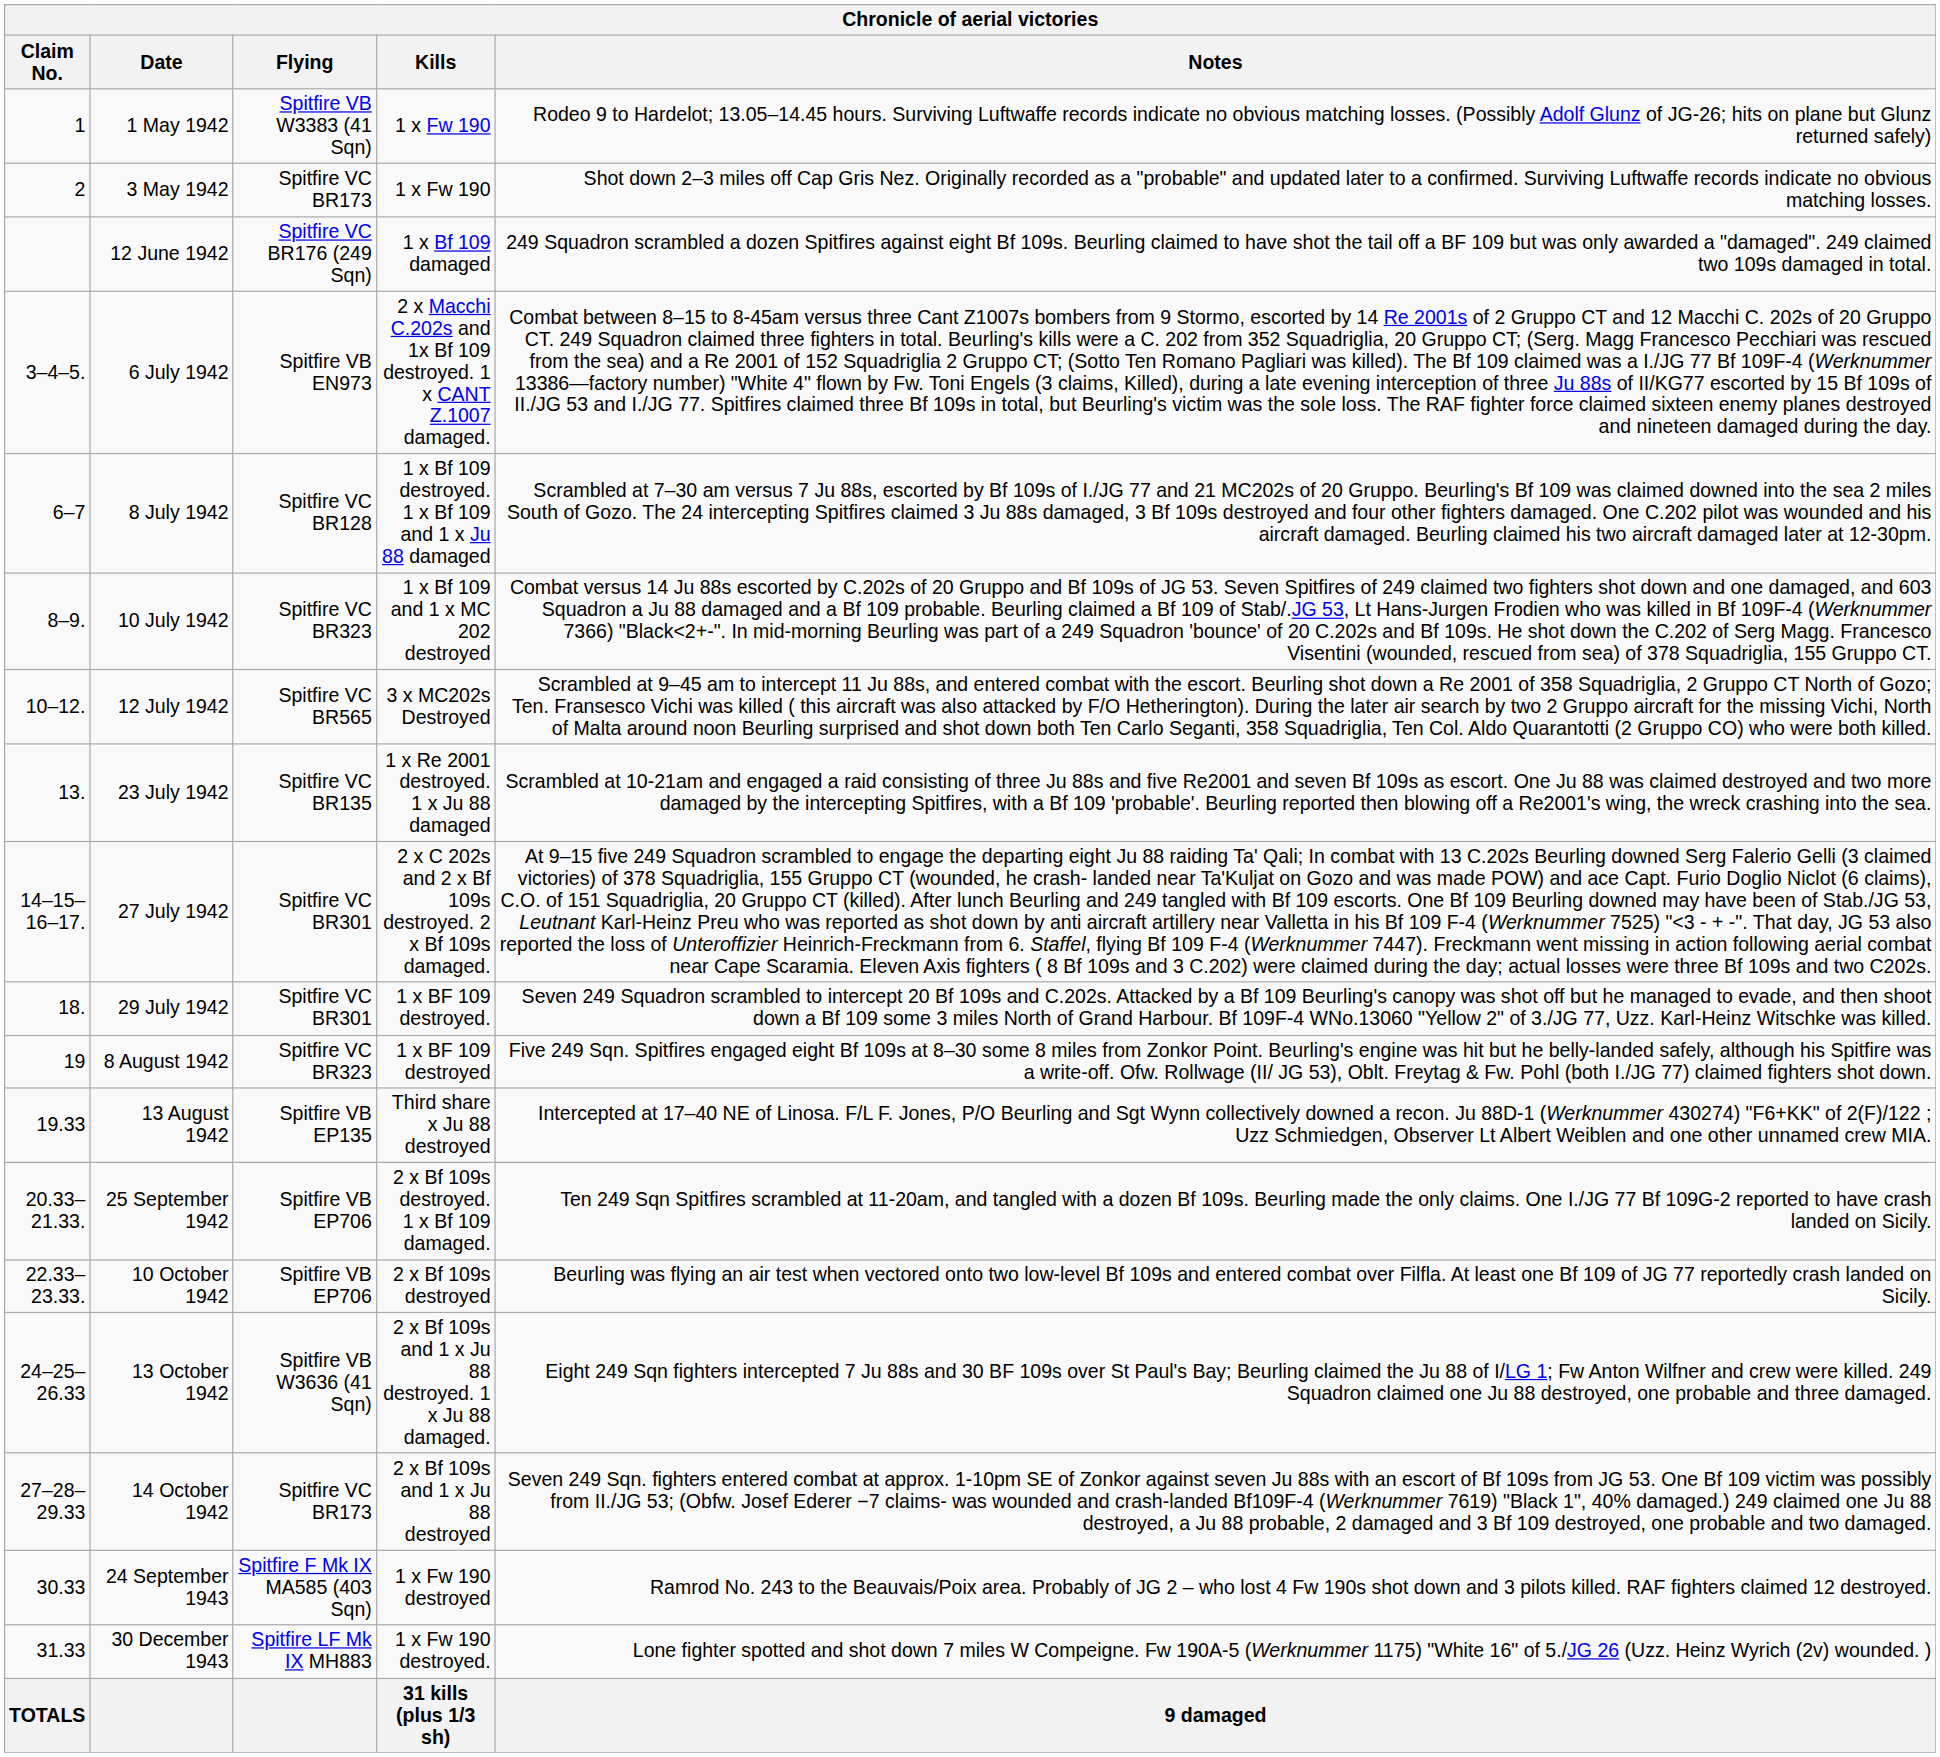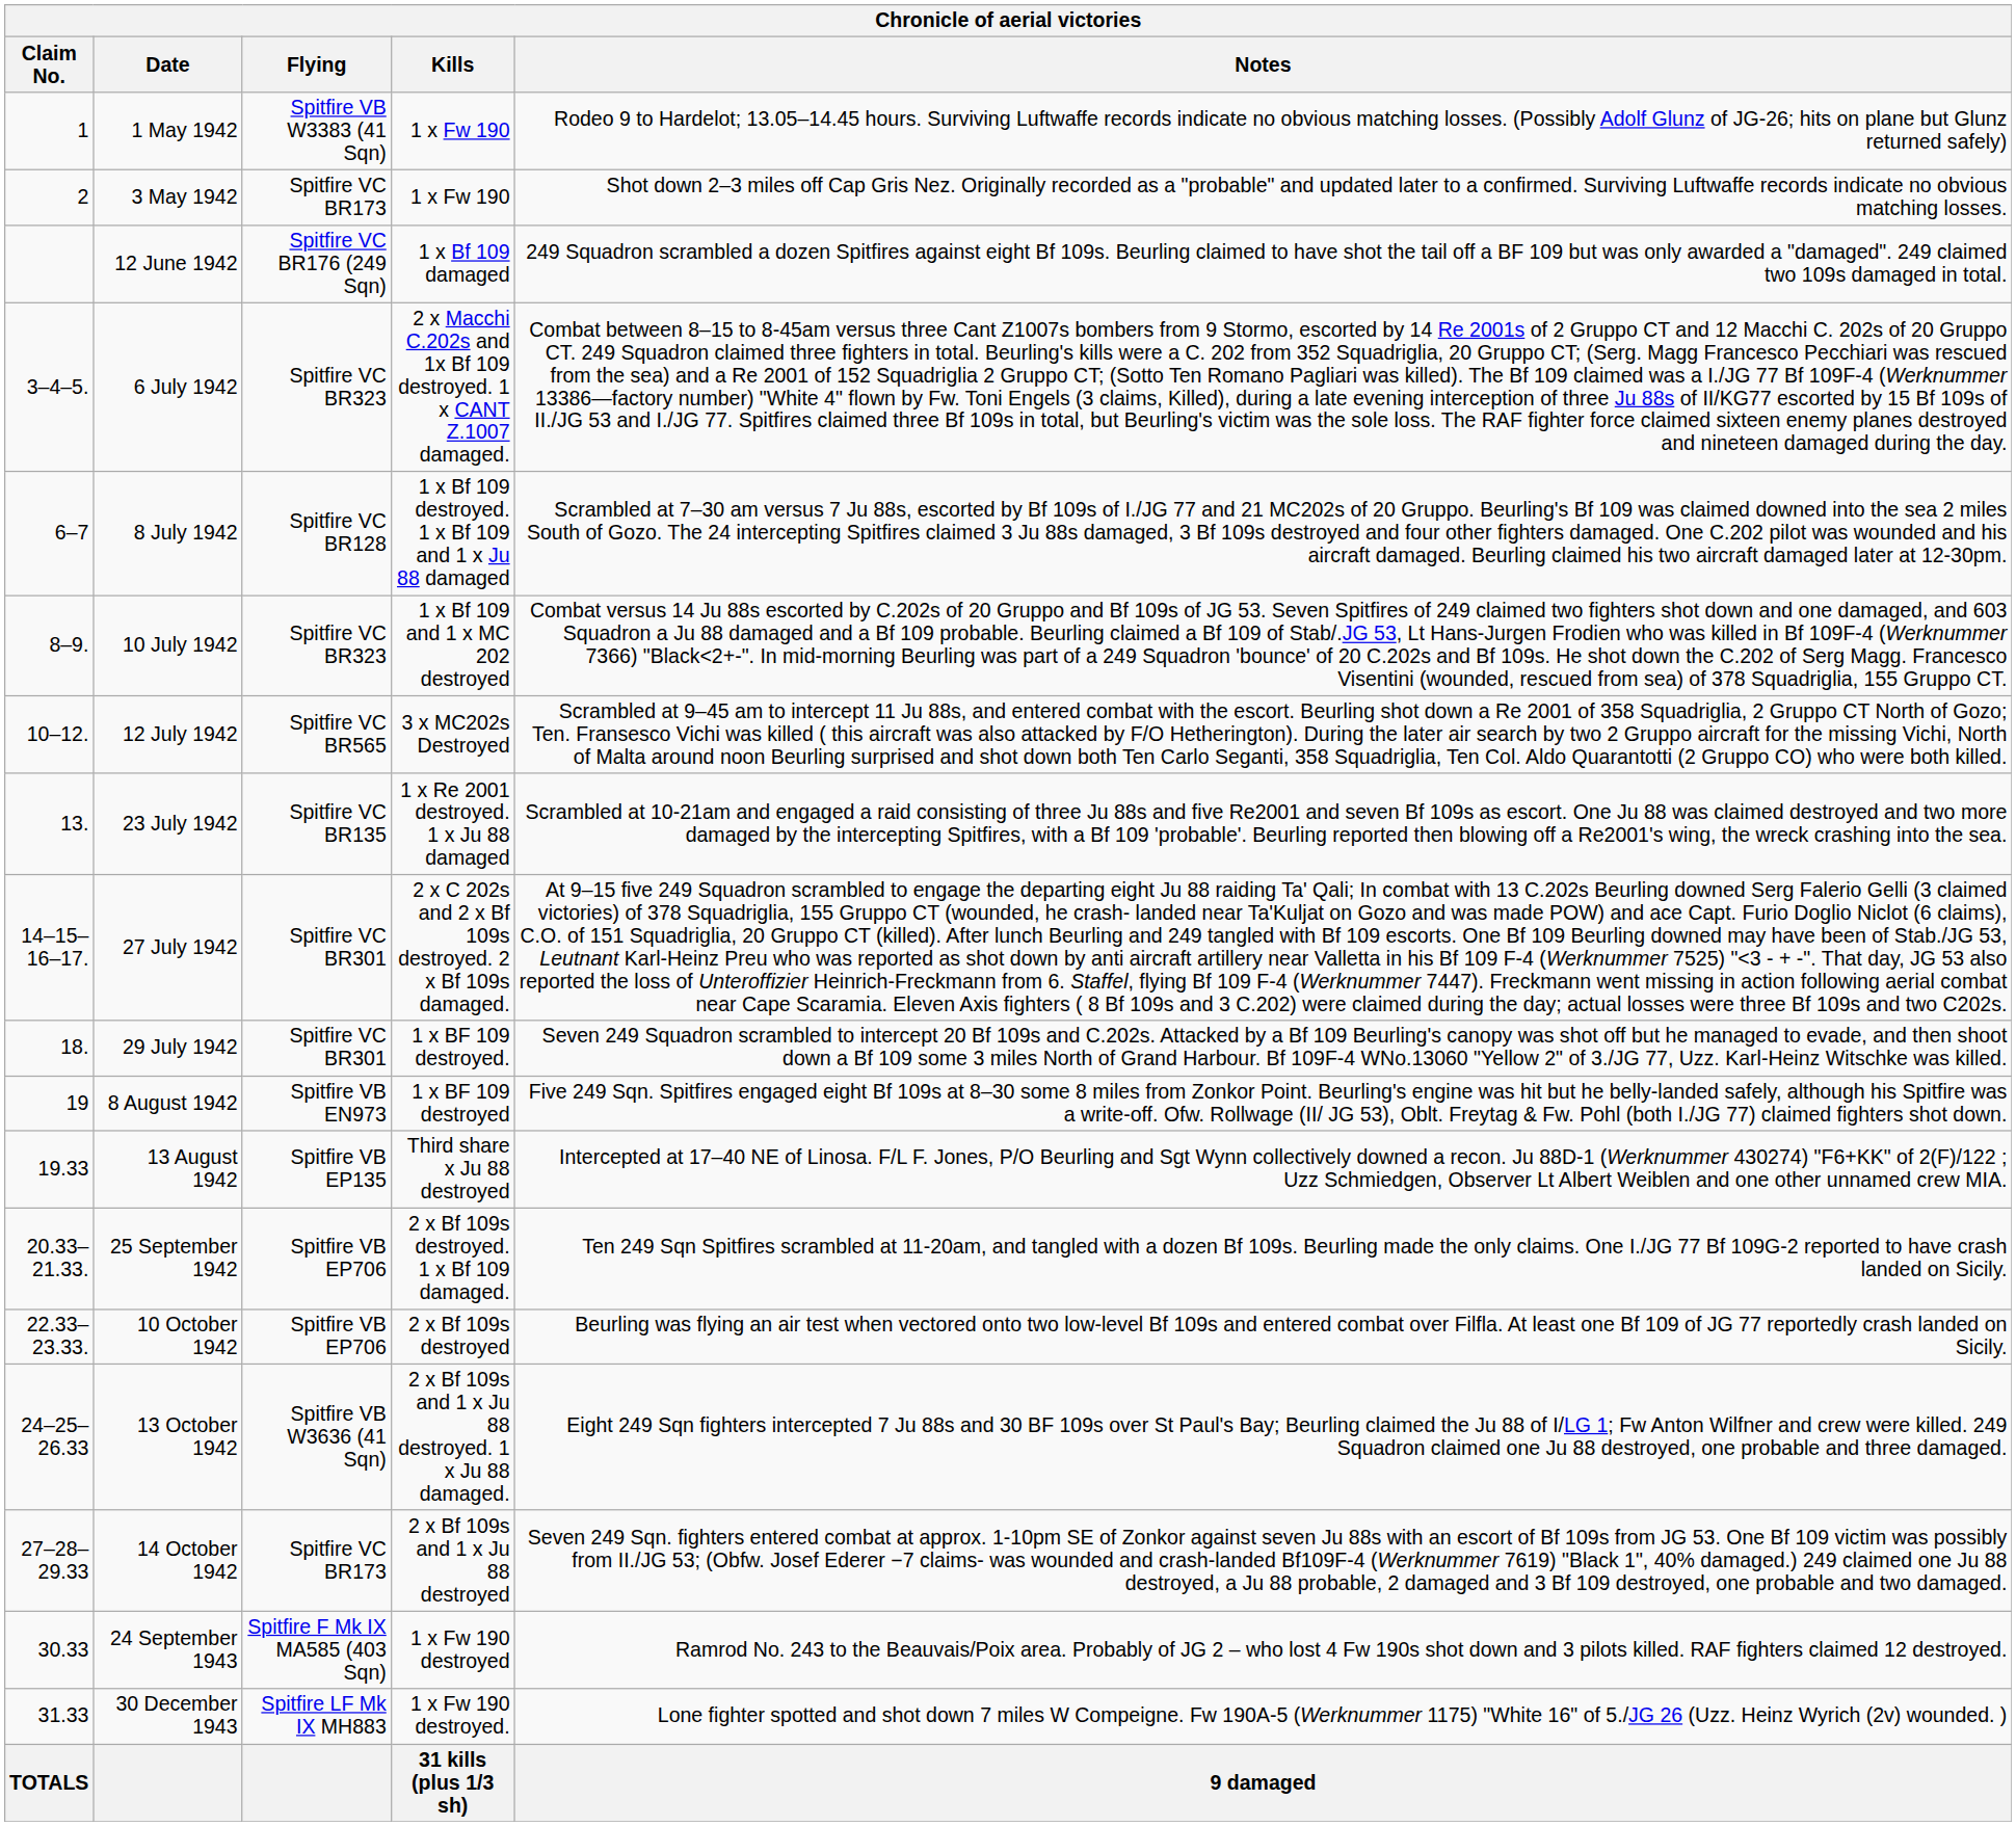 <table class="wikitable plainrowheaders collapsible collapsed" style="margin-left: auto; margin-right: auto; border: none; text-align:right; width: 100%;">
 <tr>
 <th colspan="5">Chronicle of aerial victories</th>
 </tr>
 <tr>
 <th width="40" align=center>Claim No.</th>
 <th width="110" align=center>Date</th>
 <th width="110" align=center>Flying</th>
 <th width="90" align=center>Kills</th>
 <th align=center>Notes</th>
 </tr>
 <tr>
 <td>1</td>
 <td>1 May 1942</td>
 <td><a href='#'>Spitfire VB</a> W3383 (41 Sqn)</td>
 <td>1 x <a href='#'>Fw 190</a></td>
 <td>Rodeo 9 to Hardelot; 13.05–14.45 hours. Surviving Luftwaffe records indicate no obvious matching losses. (Possibly <a href='#'>Adolf Glunz</a> of JG-26; hits on plane but Glunz returned safely)</td>
 </tr>
 <tr>
 <td>2</td>
 <td>3 May 1942</td>
 <td>Spitfire VC BR173</td>
 <td>1 x Fw 190</td>
 <td>Shot down 2–3 miles off Cap Gris Nez. Originally recorded as a "probable" and updated later to a confirmed. Surviving Luftwaffe records indicate no obvious matching losses.</td>
 </tr>
 <tr>
 <td></td>
 <td>12 June 1942</td>
 <td><a href='#'>Spitfire VC</a> BR176 (249 Sqn)</td>
 <td>1 x <a href='#'>Bf 109</a> damaged</td>
 <td>249 Squadron scrambled a dozen Spitfires against eight Bf 109s. Beurling claimed to have shot the tail off a BF 109 but was only awarded a "damaged". 249 claimed two 109s damaged in total.</td>
 </tr>
 <tr>
 <td>3–4–5.</td>
 <td>6 July 1942</td>
-<td>Spitfire VB EN973</td>
+<td>Spitfire VC BR323</td>
 <td>2 x <a href='#'>Macchi C.202s</a> and 1x Bf 109 destroyed. 1 x <a href='#'>CANT Z.1007</a> damaged.</td>
 <td>Combat between 8–15 to 8-45am versus three Cant Z1007s bombers from 9 Stormo, escorted by 14 <a href='#'>Re 2001s</a> of 2 Gruppo CT and 12 Macchi C. 202s of 20 Gruppo CT.  249 Squadron claimed three fighters in total. Beurling's kills were a C. 202 from 352 Squadriglia, 20 Gruppo CT; (Serg. Magg Francesco Pecchiari was rescued from the sea) and a Re 2001 of 152 Squadriglia 2 Gruppo CT; (Sotto Ten Romano Pagliari was killed). The Bf 109 claimed was a I./JG 77 Bf 109F-4 (<em>Werknummer</em> 13386—factory number) "White 4" flown by Fw. Toni Engels (3 claims, Killed), during a late evening interception of three <a href='#'>Ju 88s</a> of II/KG77 escorted by 15 Bf 109s of II./JG 53 and I./JG 77. Spitfires claimed three Bf 109s in total, but Beurling's victim was the sole loss. The RAF fighter force claimed sixteen enemy planes destroyed and nineteen damaged during the day.</td>
 </tr>
 <tr>
 <td>6–7</td>
 <td>8 July 1942</td>
 <td>Spitfire VC BR128</td>
 <td>1 x Bf 109 destroyed.<br> 1 x Bf 109 and 1 x <a href='#'>Ju 88</a> damaged</td>
 <td>Scrambled at 7–30 am versus 7 Ju 88s, escorted by Bf 109s of I./JG 77 and 21 MC202s of 20 Gruppo. Beurling's Bf 109 was claimed downed into the sea 2 miles South of Gozo. The 24 intercepting Spitfires claimed 3 Ju 88s damaged, 3 Bf 109s destroyed and four other fighters damaged. One C.202 pilot was wounded and his aircraft damaged. Beurling claimed his two aircraft damaged later at 12-30pm.</td>
 </tr>
 <tr>
 <td>8–9.</td>
 <td>10 July 1942</td>
 <td>Spitfire VC BR323</td>
 <td>1 x Bf 109 and 1 x MC 202 destroyed</td>
 <td>Combat versus 14 Ju 88s escorted by C.202s of 20 Gruppo and Bf 109s of JG 53. Seven Spitfires of 249 claimed two fighters shot down and one damaged, and 603 Squadron a Ju 88 damaged and a Bf 109 probable. Beurling claimed a Bf 109 of Stab/.<a href='#'>JG 53</a>, Lt Hans-Jurgen Frodien who was killed in Bf 109F-4 (<em>Werknummer</em> 7366) "Black<2+-". In mid-morning Beurling was part of a 249 Squadron 'bounce' of 20 C.202s and Bf 109s. He shot down the C.202 of Serg Magg. Francesco Visentini (wounded, rescued from sea) of 378 Squadriglia, 155 Gruppo CT.</td>
 </tr>
 <tr>
 <td>10–12.</td>
 <td>12 July 1942</td>
 <td>Spitfire VC BR565</td>
 <td>3 x MC202s Destroyed</td>
 <td>Scrambled at 9–45 am to intercept 11 Ju 88s, and entered combat with the escort. Beurling shot down a Re 2001 of 358 Squadriglia, 2 Gruppo CT North of Gozo; Ten. Fransesco Vichi was killed ( this aircraft was also attacked by F/O Hetherington).  During the later air search by two 2 Gruppo aircraft for the missing Vichi, North of Malta around noon Beurling surprised and shot down both Ten Carlo Seganti, 358 Squadriglia, Ten Col. Aldo Quarantotti (2 Gruppo CO) who were both killed.</td>
 </tr>
 <tr>
 <td>13.</td>
 <td>23 July 1942</td>
 <td>Spitfire VC BR135</td>
 <td>1 x Re 2001 destroyed.<br> 1 x Ju 88 damaged</td>
 <td>Scrambled at 10-21am and engaged a raid consisting of three Ju 88s and five Re2001 and seven Bf 109s as escort. One Ju 88 was claimed destroyed and two more damaged by the intercepting Spitfires, with a Bf 109 'probable'. Beurling reported then blowing off a Re2001's wing, the wreck crashing into the sea.</td>
 </tr>
 <tr>
 <td>14–15–16–17.</td>
 <td>27 July 1942</td>
 <td>Spitfire VC BR301</td>
 <td>2 x C 202s and 2 x Bf 109s destroyed.  2 x Bf 109s damaged.</td>
 <td>At 9–15 five 249 Squadron scrambled to engage the departing eight Ju 88 raiding Ta' Qali; In combat with 13 C.202s Beurling downed Serg Falerio Gelli (3 claimed victories) of 378 Squadriglia, 155 Gruppo CT (wounded, he crash- landed near Ta'Kuljat on Gozo and was made POW) and ace Capt. Furio Doglio Niclot (6 claims), C.O. of 151 Squadriglia, 20 Gruppo CT (killed).  After lunch Beurling and 249 tangled with Bf 109 escorts. One Bf 109 Beurling downed may have been of Stab./JG 53, <em>Leutnant</em> Karl-Heinz Preu who was reported as shot down by anti aircraft artillery near Valletta in his Bf 109 F-4 (<em>Werknummer</em> 7525) "<3 - + -". That day, JG 53 also reported the loss of <em>Unteroffizier</em> Heinrich-Freckmann from 6. <em>Staffel</em>, flying Bf 109 F-4 (<em>Werknummer</em> 7447). Freckmann went missing in action following aerial combat near Cape Scaramia. Eleven Axis fighters ( 8 Bf 109s and 3 C.202) were claimed during the day; actual losses were three Bf 109s and two C202s.</td>
 </tr>
 <tr>
 <td>18.</td>
 <td>29 July 1942</td>
 <td>Spitfire VC BR301</td>
 <td>1 x BF 109 destroyed.</td>
 <td>Seven 249 Squadron scrambled to intercept 20 Bf 109s and C.202s.  Attacked by a Bf 109 Beurling's canopy was shot off but he managed to evade, and then shoot down a Bf 109 some 3 miles North of Grand Harbour. Bf 109F-4 WNo.13060 "Yellow 2" of 3./JG 77, Uzz. Karl-Heinz Witschke was killed.</td>
 </tr>
 <tr>
 <td>19</td>
 <td>8 August 1942</td>
-<td>Spitfire VC BR323</td>
+<td>Spitfire VB EN973</td>
 <td>1 x BF 109 destroyed</td>
 <td>Five 249 Sqn. Spitfires engaged eight Bf 109s at 8–30 some 8 miles from Zonkor Point. Beurling's engine was hit but he belly-landed safely, although his Spitfire was a write-off. Ofw. Rollwage (II/ JG 53), Oblt. Freytag & Fw. Pohl (both I./JG 77) claimed fighters shot down.</td>
 </tr>
 <tr>
 <td>19.33</td>
 <td>13 August 1942</td>
 <td>Spitfire VB EP135</td>
 <td>Third share x Ju 88 destroyed</td>
 <td>Intercepted at 17–40 NE of Linosa. F/L F. Jones, P/O Beurling and Sgt Wynn collectively downed a recon. Ju 88D-1 (<em>Werknummer</em> 430274) "F6+KK"  of 2(F)/122 ; Uzz Schmiedgen, Observer Lt Albert Weiblen and one other unnamed crew MIA.</td>
 </tr>
 <tr>
 <td>20.33–21.33.</td>
 <td>25 September 1942</td>
 <td>Spitfire VB EP706</td>
 <td>2 x Bf 109s destroyed.<br> 1 x Bf 109 damaged.</td>
 <td>Ten 249 Sqn Spitfires scrambled at 11-20am, and tangled with a dozen Bf 109s. Beurling made the only claims. One I./JG 77 Bf 109G-2 reported to have crash landed on Sicily.</td>
 </tr>
 <tr>
 <td>22.33–23.33.</td>
 <td>10 October 1942</td>
 <td>Spitfire VB EP706</td>
 <td>2 x Bf 109s destroyed</td>
 <td>Beurling was flying an air test when vectored onto two low-level Bf 109s and entered combat over Filfla. At least one Bf 109 of JG 77 reportedly crash landed on Sicily.</td>
 </tr>
 <tr>
 <td>24–25–26.33</td>
 <td>13 October 1942</td>
 <td>Spitfire VB W3636 (41 Sqn)</td>
 <td>2 x Bf 109s and 1 x Ju 88 destroyed. 1 x Ju 88 damaged.</td>
 <td>Eight 249 Sqn fighters intercepted 7 Ju 88s and 30 BF 109s over St Paul's Bay; Beurling claimed the Ju 88 of I/<a href='#'>LG 1</a>; Fw Anton Wilfner and crew were killed. 249 Squadron claimed one Ju 88 destroyed, one probable and three damaged.</td>
 </tr>
 <tr>
 <td>27–28–29.33</td>
 <td>14 October 1942</td>
 <td>Spitfire VC BR173</td>
 <td>2 x Bf 109s and 1 x Ju 88 destroyed</td>
 <td>Seven 249 Sqn. fighters entered combat at approx. 1-10pm SE of Zonkor against seven Ju 88s with an escort of Bf 109s from JG 53. One Bf 109 victim was possibly from II./JG 53; (Obfw. Josef Ederer −7 claims- was wounded and crash-landed Bf109F-4 (<em>Werknummer</em> 7619) "Black 1", 40% damaged.) 249 claimed one Ju 88 destroyed, a Ju 88 probable, 2 damaged and 3 Bf 109 destroyed, one probable and two damaged.</td>
 </tr>
 <tr>
 <td>30.33</td>
 <td>24 September 1943</td>
 <td><a href='#'>Spitfire F Mk IX</a> MA585 (403 Sqn)</td>
 <td>1 x Fw 190 destroyed</td>
 <td>Ramrod No. 243 to the Beauvais/Poix area. Probably of JG 2 – who lost 4 Fw 190s shot down and 3 pilots killed. RAF fighters claimed 12 destroyed.</td>
 </tr>
 <tr>
 <td>31.33</td>
 <td>30 December 1943</td>
 <td><a href='#'>Spitfire LF Mk IX</a> MH883</td>
 <td>1 x Fw 190 destroyed.</td>
 <td>Lone fighter spotted and shot down 7 miles W Compeigne. Fw 190A-5 (<em>Werknummer</em> 1175) "White 16" of 5./<a href='#'>JG 26</a> (Uzz. Heinz Wyrich (2v) wounded. )</td>
 </tr>
 <tr>
 <th align=center>TOTALS</th>
 <th></th>
 <th></th>
 <th>31 kills (plus 1/3 sh)</th>
 <th>9 damaged</th>
 </tr>
 <tr>
 </tr>
 </table>
